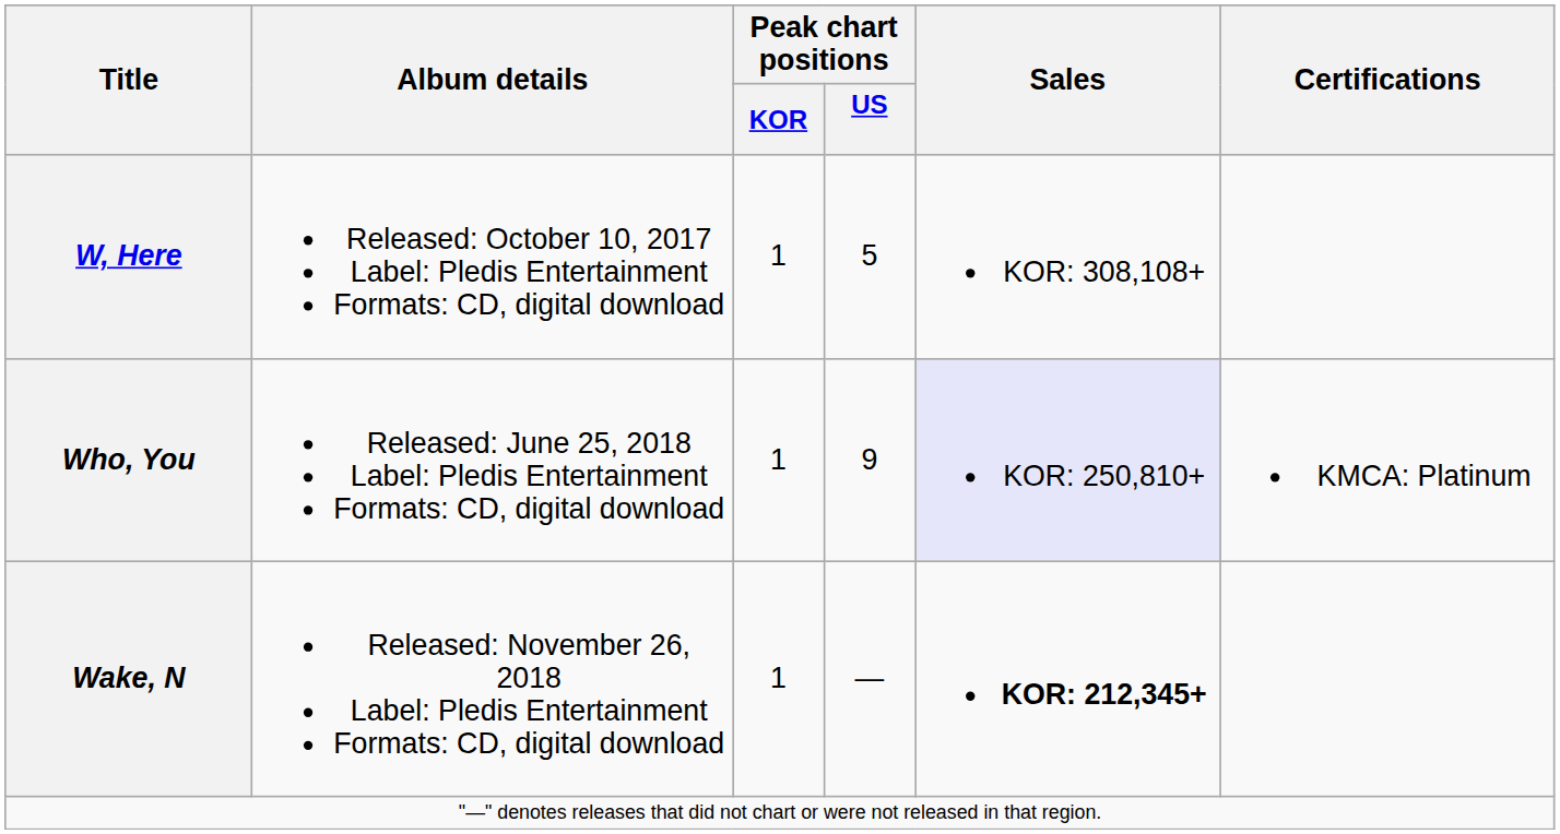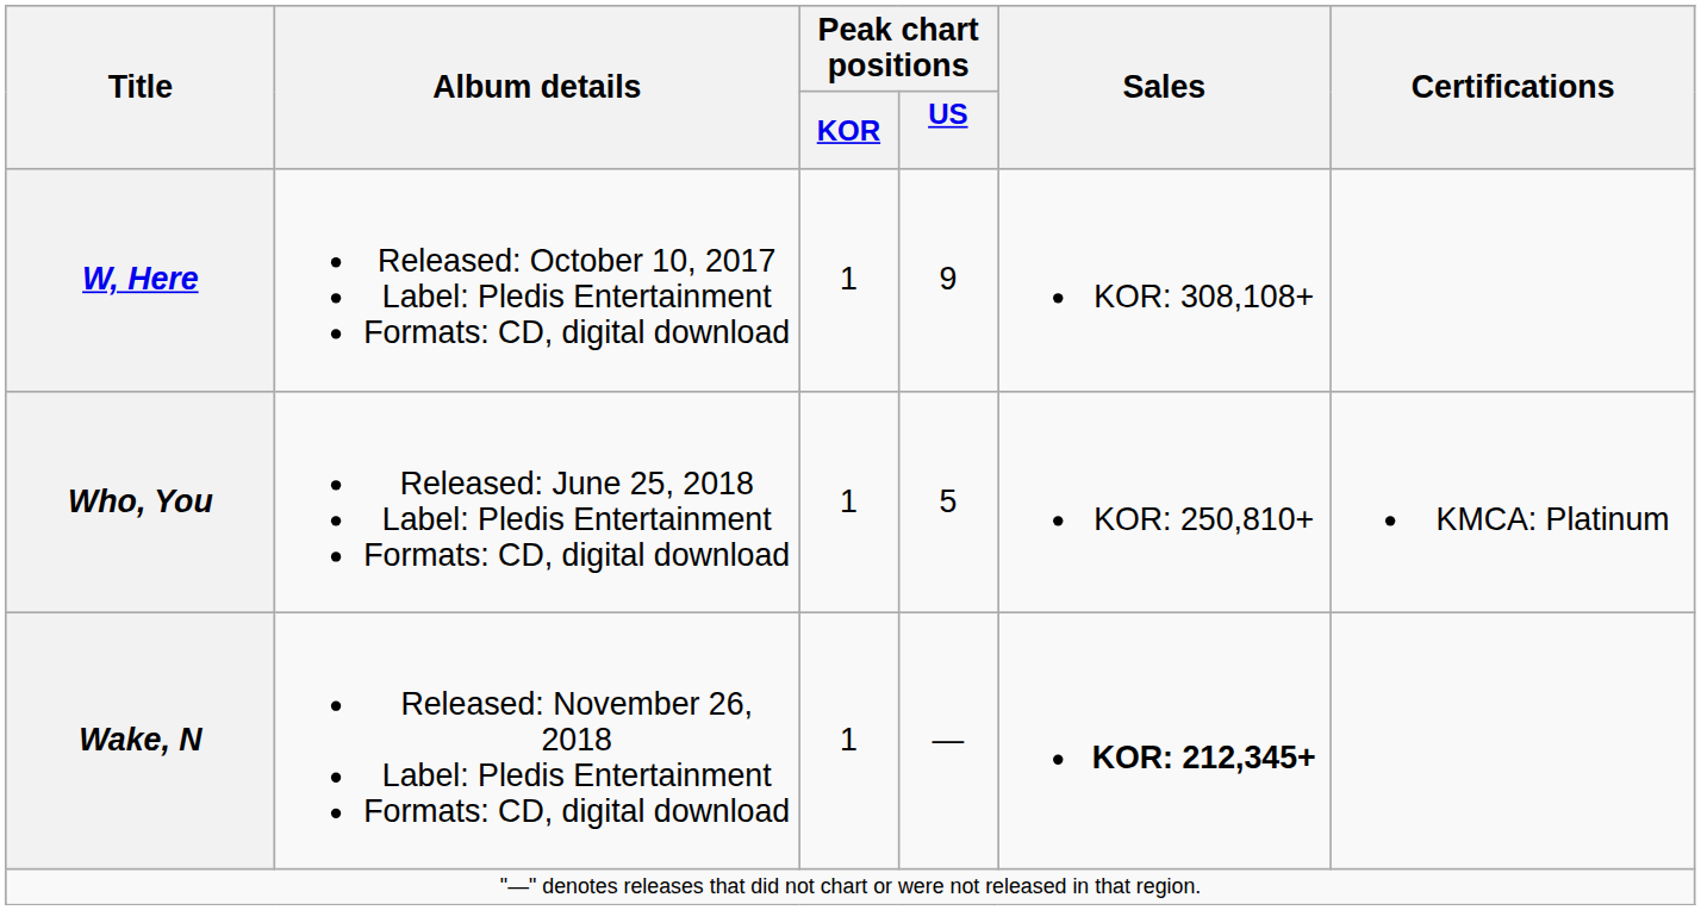 <table class="wikitable plainrowheaders" style="text-align:center;">
 <tr>
 <th scope="col" rowspan="2" style="width:8em;">Title</th>
 <th scope="col" rowspan="2" style="width:16em;">Album details</th>
 <th scope="col" colspan="2">Peak chart positions</th>
 <th scope="col" rowspan="2" style="width:10em;">Sales</th>
 <th scope="col" rowspan="2" style="width:11em;">Certifications</th>
 </tr>
 <tr>
 <th scope="col" style="width:3em;font-size:90%;"><a href='#'>KOR</a><br></th>
 <th scope="col" style="width:3em;font-size:90%;"><a href='#'>US<br></a><br></th>
 </tr>
 <tr>
 <th scope="row"><em><a href='#'>W, Here</a></em></th>
 <td><br><ul><li>Released: October 10, 2017</li><li>Label: Pledis Entertainment</li><li>Formats: CD, digital download</li></ul></td>
 <td>1</td>
-<td>5</td>
+<td>9</td>
 <td><br><ul><li>KOR: 308,108+</li></ul></td>
 <td></td>
 </tr>
 <tr>
 <th scope="row"><em>Who, You</em></th>
 <td><br><ul><li>Released: June 25, 2018</li><li>Label: Pledis Entertainment</li><li>Formats: CD, digital download</li></ul></td>
 <td>1</td>
-<td>9</td>
-<td style="background: lavender;"><br><ul><li>KOR: 250,810+</li></ul></td>
+<td>5</td>
+<td><br><ul><li>KOR: 250,810+</li></ul></td>
 <td><br><ul><li>KMCA: Platinum</li></ul></td>
 </tr>
 <tr>
 <th scope="row"><em>Wake, N</em></th>
 <td><br><ul><li>Released: November 26, 2018</li><li>Label: Pledis Entertainment</li><li>Formats: CD, digital download</li></ul></td>
 <td>1</td>
 <td>—</td>
 <td><strong><br><ul><li>KOR: 212,345+</li></ul></strong></td>
 <td></td>
 </tr>
 <tr>
 <td colspan="7" style="font-size:8pt">"—" denotes releases that did not chart or were not released in that region.</td>
 </tr>
 </table>
